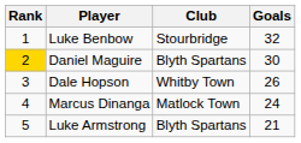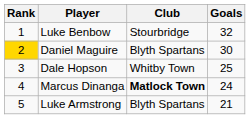 <table class="wikitable" style="text-align:center">
 <tr>
 <th>Rank</th>
 <th>Player</th>
 <th>Club</th>
 <th>Goals</th>
 </tr>
 <tr>
 <td rowspan="1">1</td>
 <td align="left"> Luke Benbow</td>
 <td align="left">Stourbridge</td>
 <td rowspan="1">32</td>
 </tr>
 <tr>
 <td rowspan="1" style="background: gold;">2</td>
 <td align="left"> Daniel Maguire</td>
 <td align="left">Blyth Spartans</td>
 <td rowspan="1">30</td>
 </tr>
 <tr>
 <td rowspan="1">3</td>
 <td align="left"> Dale Hopson</td>
 <td align="left">Whitby Town</td>
-<td rowspan="1">26</td>
+<td rowspan="1">25</td>
 </tr>
 <tr>
 <td rowspan="1">4</td>
 <td align="left"> Marcus Dinanga</td>
-<td align="left">Matlock Town</td>
+<td align="left"><strong>Matlock Town</strong></td>
 <td rowspan="1">24</td>
 </tr>
 <tr>
 <td rowspan="1">5</td>
 <td align="left"> Luke Armstrong</td>
 <td align="left">Blyth Spartans</td>
 <td rowspan="1">21</td>
 </tr>
 </table>
